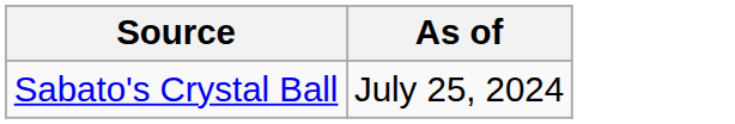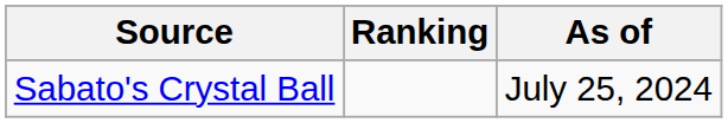 <table class="wikitable" style=text-align:center>
 <tr>
 <th>Source</th>
+<th>Ranking</th>
 <th>As of</th>
 </tr>
 <tr>
 <td align="left"><a href='#'>Sabato's Crystal Ball</a></td>
+<td></td>
 <td>July 25, 2024</td>
 </tr>
 </table>
